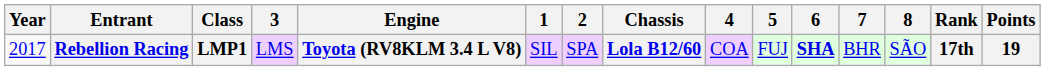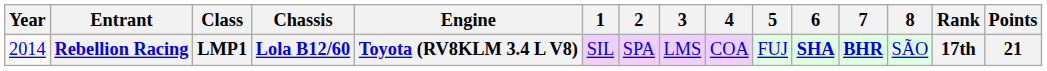 <table class="wikitable" style="text-align:center; font-size:85%">
 <tr>
 <th>Year</th>
 <th>Entrant</th>
 <th>Class</th>
-<th>3</th>
+<th>Chassis</th>
 <th>Engine</th>
 <th>1</th>
 <th>2</th>
-<th>Chassis</th>
+<th>3</th>
 <th>4</th>
 <th>5</th>
 <th>6</th>
 <th>7</th>
 <th>8</th>
 <th>Rank</th>
 <th>Points</th>
 </tr>
 <tr>
-<td><a href='#'>2017</a></td>
+<td><a href='#'>2014</a></td>
 <th nowrap><a href='#'>Rebellion Racing</a></th>
 <th>LMP1</th>
-<td style="background:#EFCFFF;"><a href='#'>LMS</a><br></td>
+<th nowrap><a href='#'>Lola B12/60</a></th>
 <th nowrap><a href='#'>Toyota</a> (RV8KLM 3.4 L V8)</th>
 <td style="background:#EFCFFF;"><a href='#'>SIL</a><br></td>
 <td style="background:#EFCFFF;"><a href='#'>SPA</a><br></td>
-<th nowrap><a href='#'>Lola B12/60</a></th>
+<td style="background:#EFCFFF;"><a href='#'>LMS</a><br></td>
 <td style="background:#EFCFFF;"><a href='#'>COA</a><br></td>
 <td style="background:#DFFFDF;"><a href='#'>FUJ</a><br></td>
 <td style="background:#DFFFDF;"><strong><a href='#'>SHA</a><br></strong></td>
-<td style="background:#DFFFDF;"><a href='#'>BHR</a><br></td>
+<td style="background:#DFFFDF;"><strong><a href='#'>BHR</a><br></strong></td>
 <td style="background:#DFFFDF;"><a href='#'>SÃO</a><br></td>
 <th>17th</th>
-<th>19</th>
+<th>21</th>
 </tr>
 </table>
